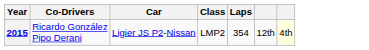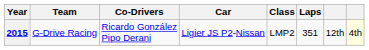 <table class="wikitable" style="text-align:center; font-size:90%">
 <tr>
 <th>Year</th>
+<th>Team</th>
 <th>Co-Drivers</th>
 <th>Car</th>
 <th>Class</th>
 <th>Laps</th>
 <th></th>
 <th></th>
 </tr>
 <tr>
 <th><a href='#'>2015</a></th>
+<td align="left"> <a href='#'>G-Drive Racing</a></td>
 <td align="left"> <a href='#'>Ricardo González</a><br> <a href='#'>Pipo Derani</a></td>
 <td align="left"><a href='#'>Ligier JS P2</a>-<a href='#'>Nissan</a></td>
 <td>LMP2</td>
-<td>354</td>
+<td>351</td>
 <td>12th</td>
 <td style="background: lightyellow;">4th</td>
 </tr>
 </table>
